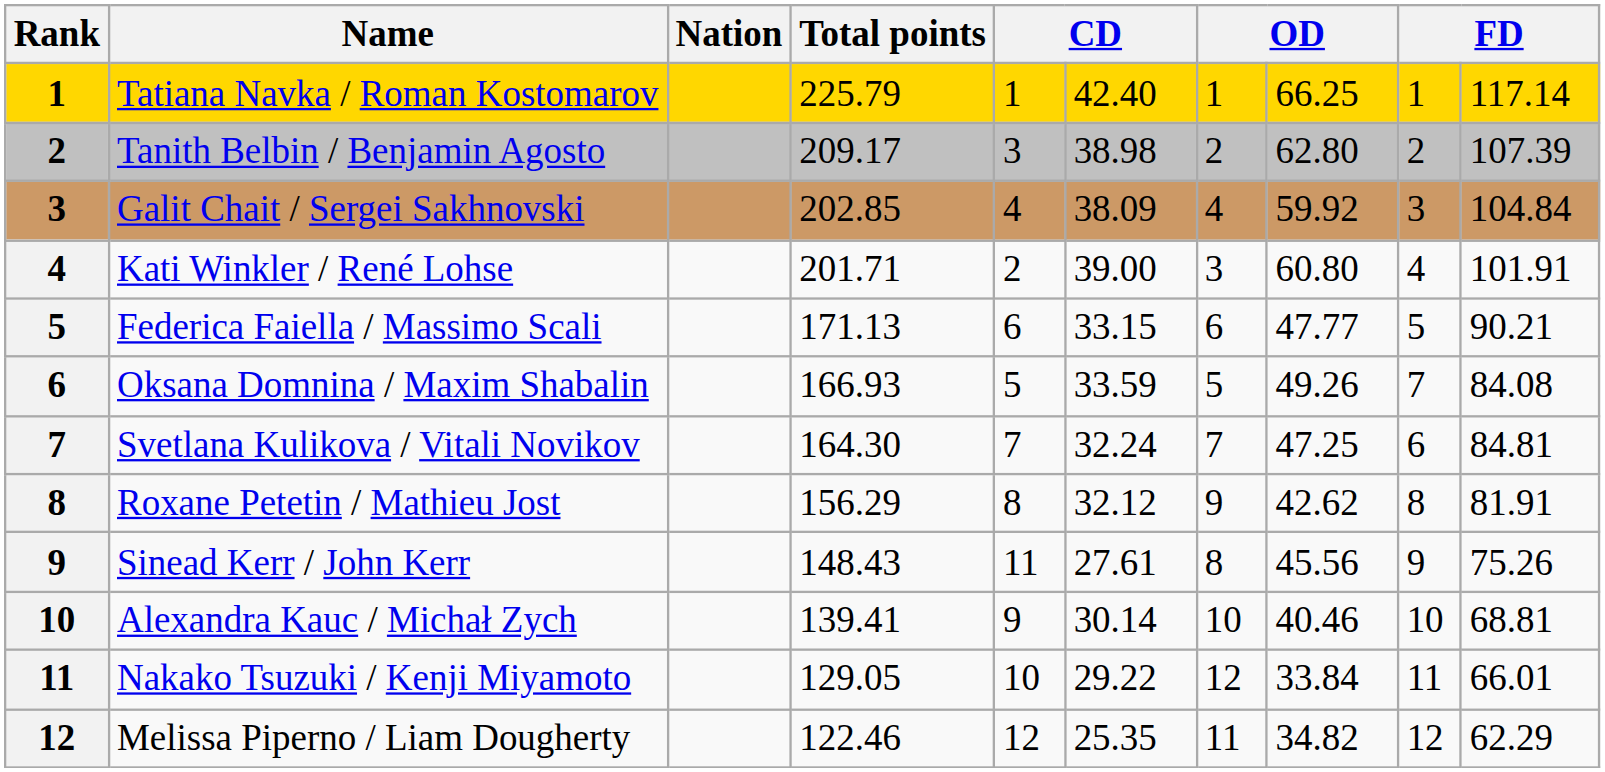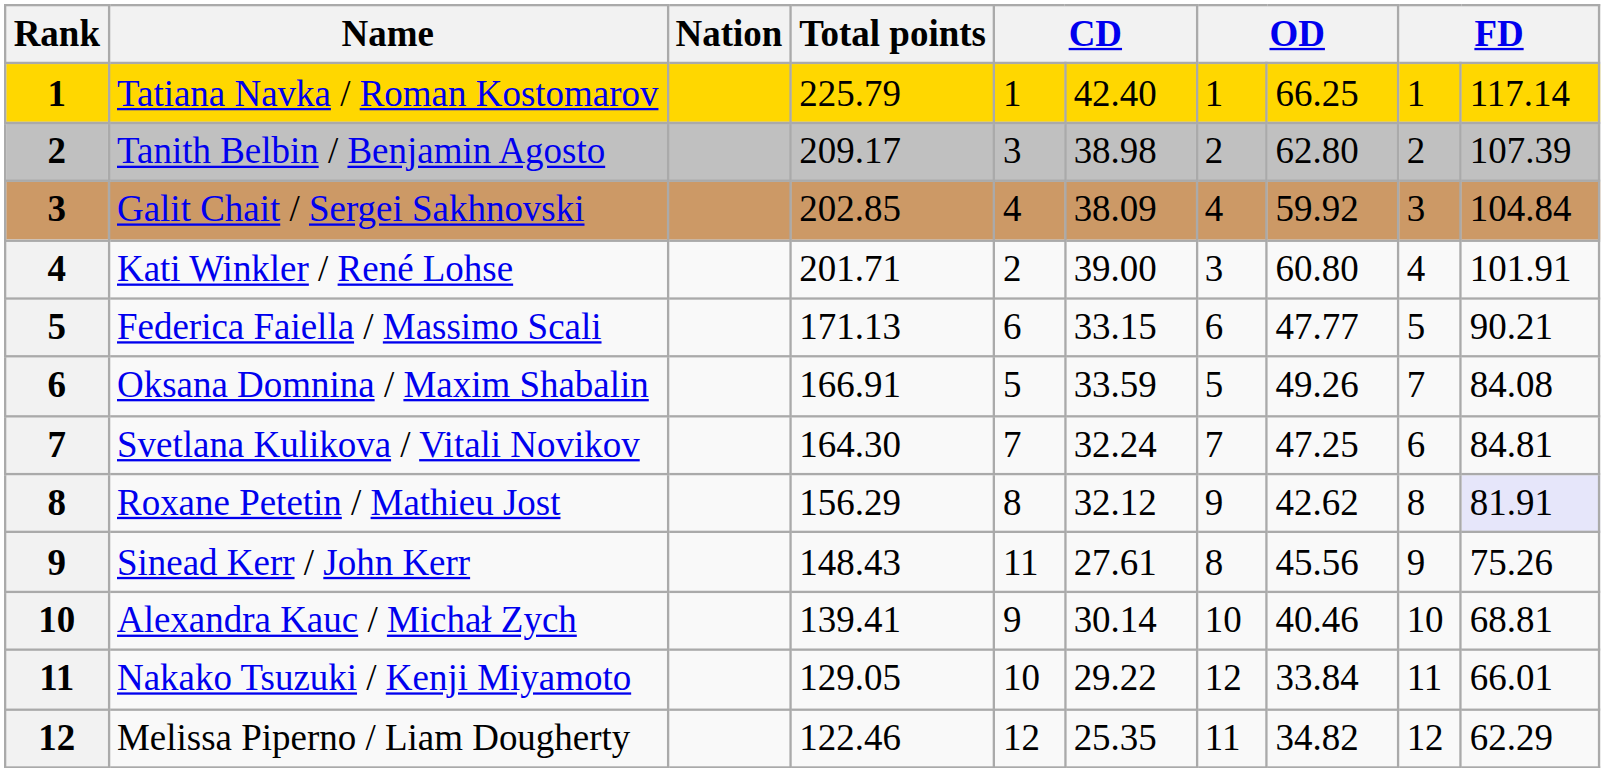 <table class="wikitable">
 <tr>
 <th>Rank</th>
 <th>Name</th>
 <th>Nation</th>
 <th>Total points</th>
 <th colspan="2" width="80px"><a href='#'>CD</a></th>
 <th colspan="2" width="80px"><a href='#'>OD</a></th>
 <th colspan="2" width="80px"><a href='#'>FD</a></th>
 </tr>
 <tr bgcolor="gold">
 <td align="center"><strong>1</strong></td>
 <td><a href='#'>Tatiana Navka</a> / <a href='#'>Roman Kostomarov</a></td>
 <td></td>
 <td>225.79</td>
 <td>1</td>
 <td>42.40</td>
 <td>1</td>
 <td>66.25</td>
 <td>1</td>
 <td>117.14</td>
 </tr>
 <tr bgcolor="silver">
 <td align="center"><strong>2</strong></td>
 <td><a href='#'>Tanith Belbin</a> / <a href='#'>Benjamin Agosto</a></td>
 <td></td>
 <td>209.17</td>
 <td>3</td>
 <td>38.98</td>
 <td>2</td>
 <td>62.80</td>
 <td>2</td>
 <td>107.39</td>
 </tr>
 <tr bgcolor="cc9966">
 <td align="center"><strong>3</strong></td>
 <td><a href='#'>Galit Chait</a> / <a href='#'>Sergei Sakhnovski</a></td>
 <td></td>
 <td>202.85</td>
 <td>4</td>
 <td>38.09</td>
 <td>4</td>
 <td>59.92</td>
 <td>3</td>
 <td>104.84</td>
 </tr>
 <tr>
 <th>4</th>
 <td><a href='#'>Kati Winkler</a> / <a href='#'>René Lohse</a></td>
 <td></td>
 <td>201.71</td>
 <td>2</td>
 <td>39.00</td>
 <td>3</td>
 <td>60.80</td>
 <td>4</td>
 <td>101.91</td>
 </tr>
 <tr>
 <th>5</th>
 <td><a href='#'>Federica Faiella</a> / <a href='#'>Massimo Scali</a></td>
 <td></td>
 <td>171.13</td>
 <td>6</td>
 <td>33.15</td>
 <td>6</td>
 <td>47.77</td>
 <td>5</td>
 <td>90.21</td>
 </tr>
 <tr>
 <th>6</th>
 <td><a href='#'>Oksana Domnina</a> / <a href='#'>Maxim Shabalin</a></td>
 <td></td>
-<td>166.93</td>
+<td>166.91</td>
 <td>5</td>
 <td>33.59</td>
 <td>5</td>
 <td>49.26</td>
 <td>7</td>
 <td>84.08</td>
 </tr>
 <tr>
 <th>7</th>
 <td><a href='#'>Svetlana Kulikova</a> / <a href='#'>Vitali Novikov</a></td>
 <td></td>
 <td>164.30</td>
 <td>7</td>
 <td>32.24</td>
 <td>7</td>
 <td>47.25</td>
 <td>6</td>
 <td>84.81</td>
 </tr>
 <tr>
 <th>8</th>
 <td><a href='#'>Roxane Petetin</a> / <a href='#'>Mathieu Jost</a></td>
 <td></td>
 <td>156.29</td>
 <td>8</td>
 <td>32.12</td>
 <td>9</td>
 <td>42.62</td>
 <td>8</td>
-<td>81.91</td>
+<td style="background: lavender;">81.91</td>
 </tr>
 <tr>
 <th>9</th>
 <td><a href='#'>Sinead Kerr</a> / <a href='#'>John Kerr</a></td>
 <td></td>
 <td>148.43</td>
 <td>11</td>
 <td>27.61</td>
 <td>8</td>
 <td>45.56</td>
 <td>9</td>
 <td>75.26</td>
 </tr>
 <tr>
 <th>10</th>
 <td><a href='#'>Alexandra Kauc</a> / <a href='#'>Michał Zych</a></td>
 <td></td>
 <td>139.41</td>
 <td>9</td>
 <td>30.14</td>
 <td>10</td>
 <td>40.46</td>
 <td>10</td>
 <td>68.81</td>
 </tr>
 <tr>
 <th>11</th>
 <td><a href='#'>Nakako Tsuzuki</a> / <a href='#'>Kenji Miyamoto</a></td>
 <td></td>
 <td>129.05</td>
 <td>10</td>
 <td>29.22</td>
 <td>12</td>
 <td>33.84</td>
 <td>11</td>
 <td>66.01</td>
 </tr>
 <tr>
 <th>12</th>
 <td>Melissa Piperno / Liam Dougherty</td>
 <td></td>
 <td>122.46</td>
 <td>12</td>
 <td>25.35</td>
 <td>11</td>
 <td>34.82</td>
 <td>12</td>
 <td>62.29</td>
 </tr>
 </table>
